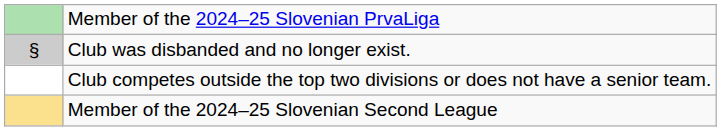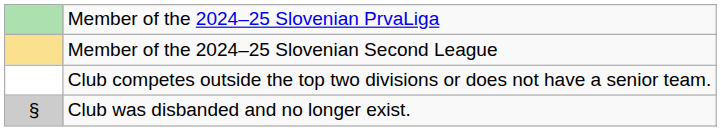 <table class="wikitable">
 <tr>
 <td width="42px" bgcolor="ace1af" align="center"></td>
 <td>Member of the <a href='#'>2024–25 Slovenian PrvaLiga</a></td>
 </tr>
 <tr>
-<td width="42px" bgcolor="cccccc" align="center">§</td>
-<td>Club was disbanded and no longer exist.</td>
+<td width="42px" bgcolor="fbe08d" align="center"></td>
+<td>Member of the 2024–25 Slovenian Second League</td>
 </tr>
 <tr>
 <td width="42px" bgcolor="FFFFFF" align="center"></td>
 <td>Club competes outside the top two divisions or does not have a senior team.</td>
 </tr>
 <tr>
-<td width="42px" bgcolor="fbe08d" align="center"></td>
-<td>Member of the 2024–25 Slovenian Second League</td>
+<td width="42px" bgcolor="cccccc" align="center">§</td>
+<td>Club was disbanded and no longer exist.</td>
 </tr>
 </table>
